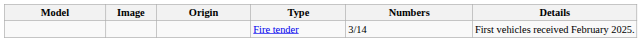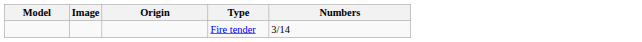 <table class="wikitable">
 <tr>
 <th style="text-align:center; width:16%;">Model</th>
 <th style="text-align:center; width:8%;">Image</th>
 <th style="text-align:center;">Origin</th>
 <th style="text-align:center; width:15%;">Type</th>
 <th style="text-align:center;">Numbers</th>
-<th style="text-align:center; width:26%;">Details</th>
 </tr>
 <tr>
 <td></td>
 <td></td>
 <td></td>
 <td><a href='#'>Fire tender</a></td>
 <td>3/14</td>
-<td>First vehicles received February 2025.</td>
 </tr>
 </table>
